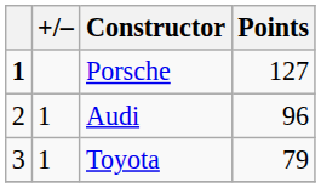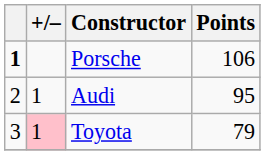 <table class="wikitable" style="font-size: 95%;">
 <tr>
 <th scope="col"></th>
 <th scope="col">+/–</th>
 <th scope="col">Constructor</th>
 <th scope="col">Points</th>
 </tr>
 <tr>
 <td align="center"><strong>1</strong></td>
 <td align="left"></td>
 <td> <a href='#'>Porsche</a></td>
-<td align="right">127</td>
+<td align="right">106</td>
 </tr>
 <tr>
 <td align="center">2</td>
 <td align="left"> 1</td>
 <td> <a href='#'>Audi</a></td>
-<td align="right">96</td>
+<td align="right">95</td>
 </tr>
 <tr>
 <td align="center">3</td>
-<td align="left"> 1</td>
+<td align="left" style="background: pink;"> 1</td>
 <td> <a href='#'>Toyota</a></td>
 <td align="right">79</td>
 </tr>
 <tr>
 </tr>
 </table>
